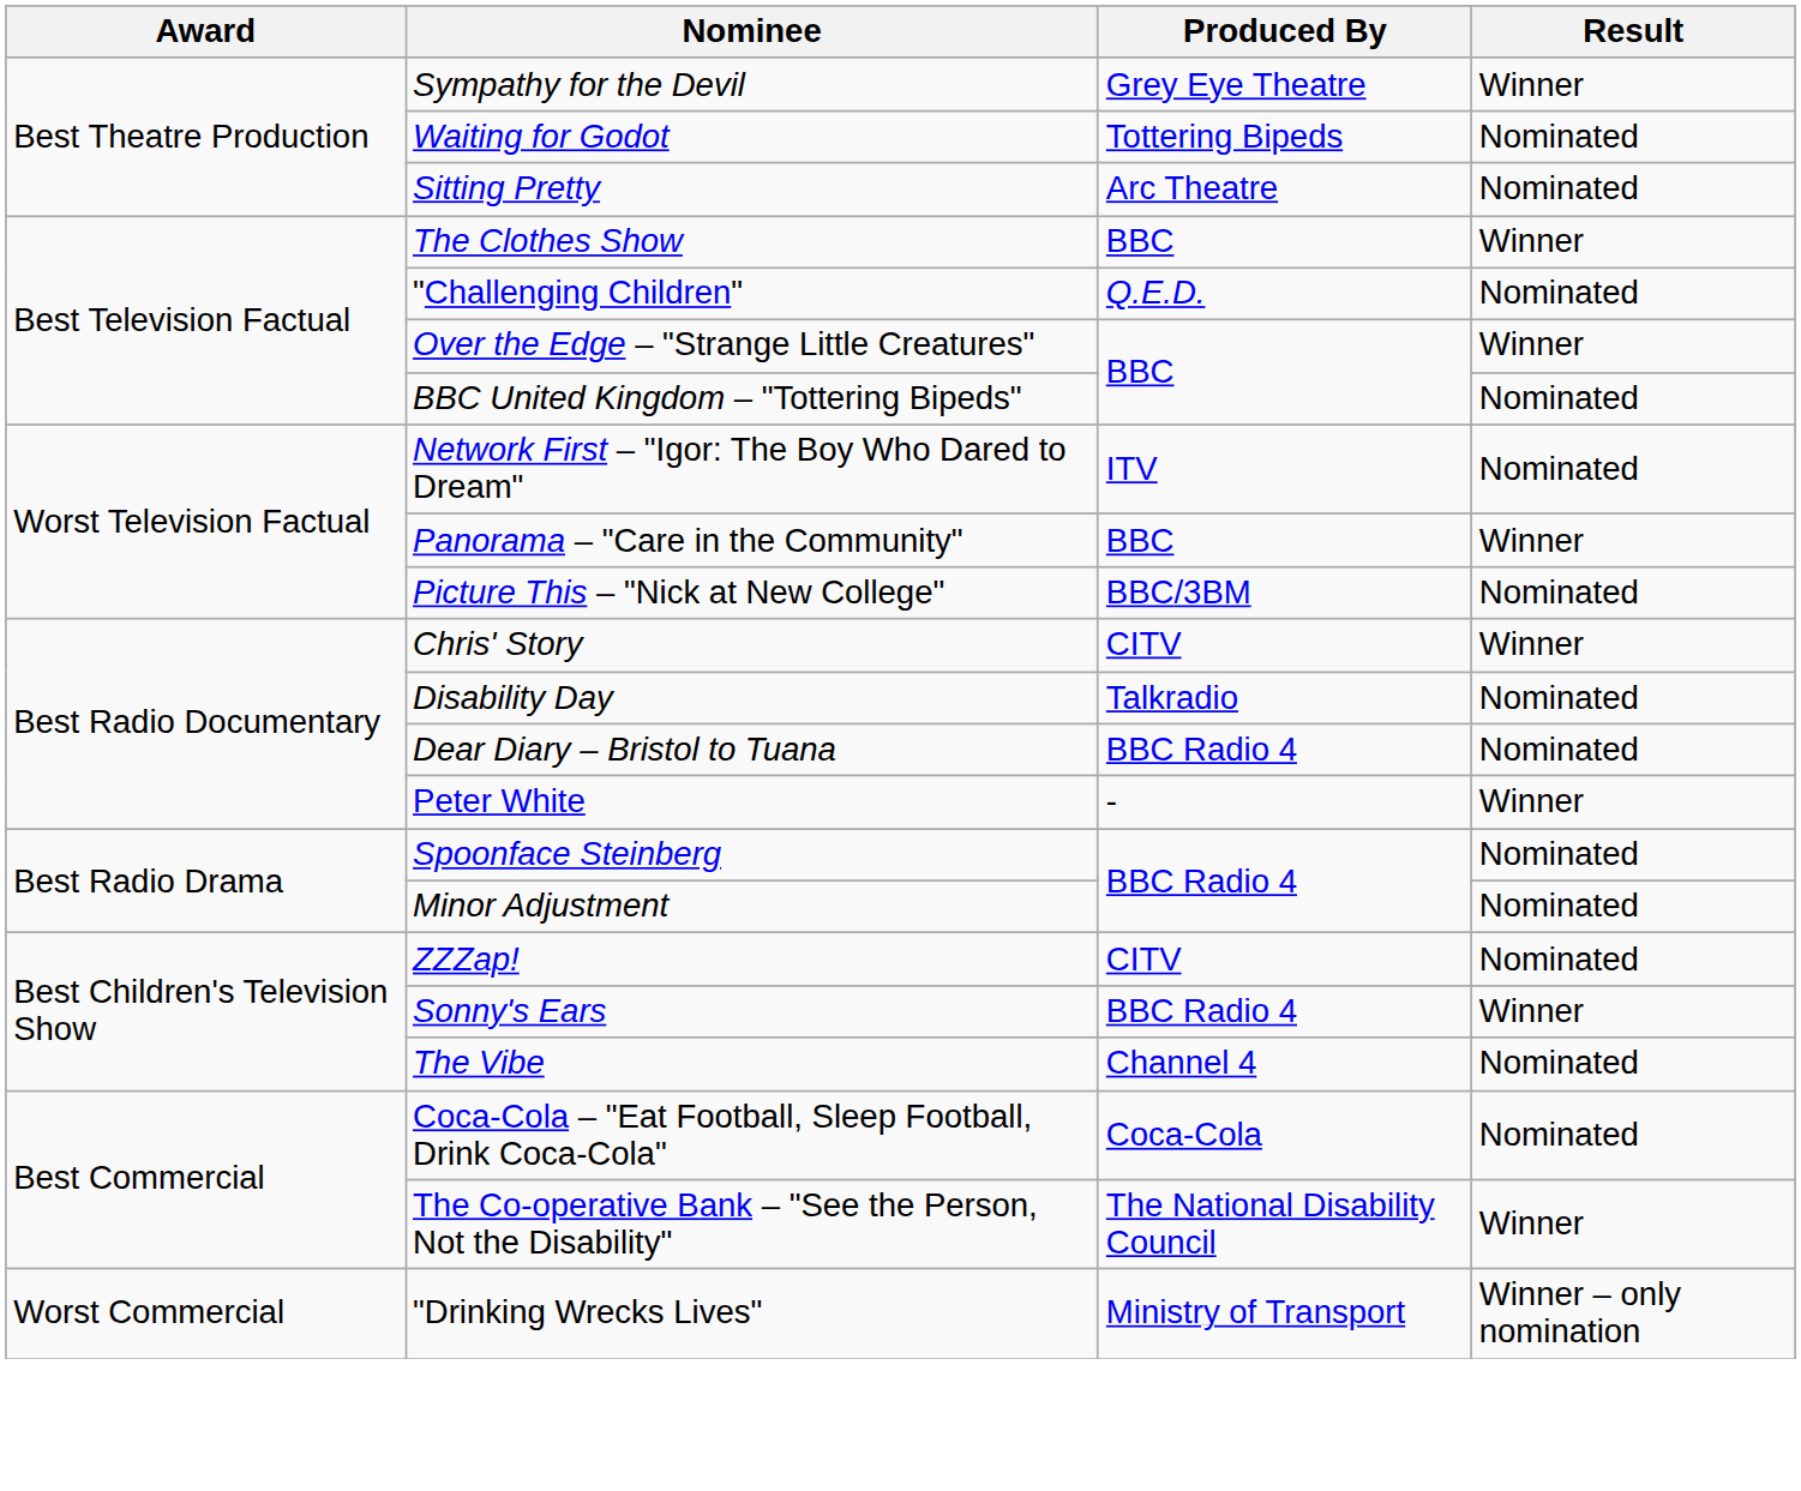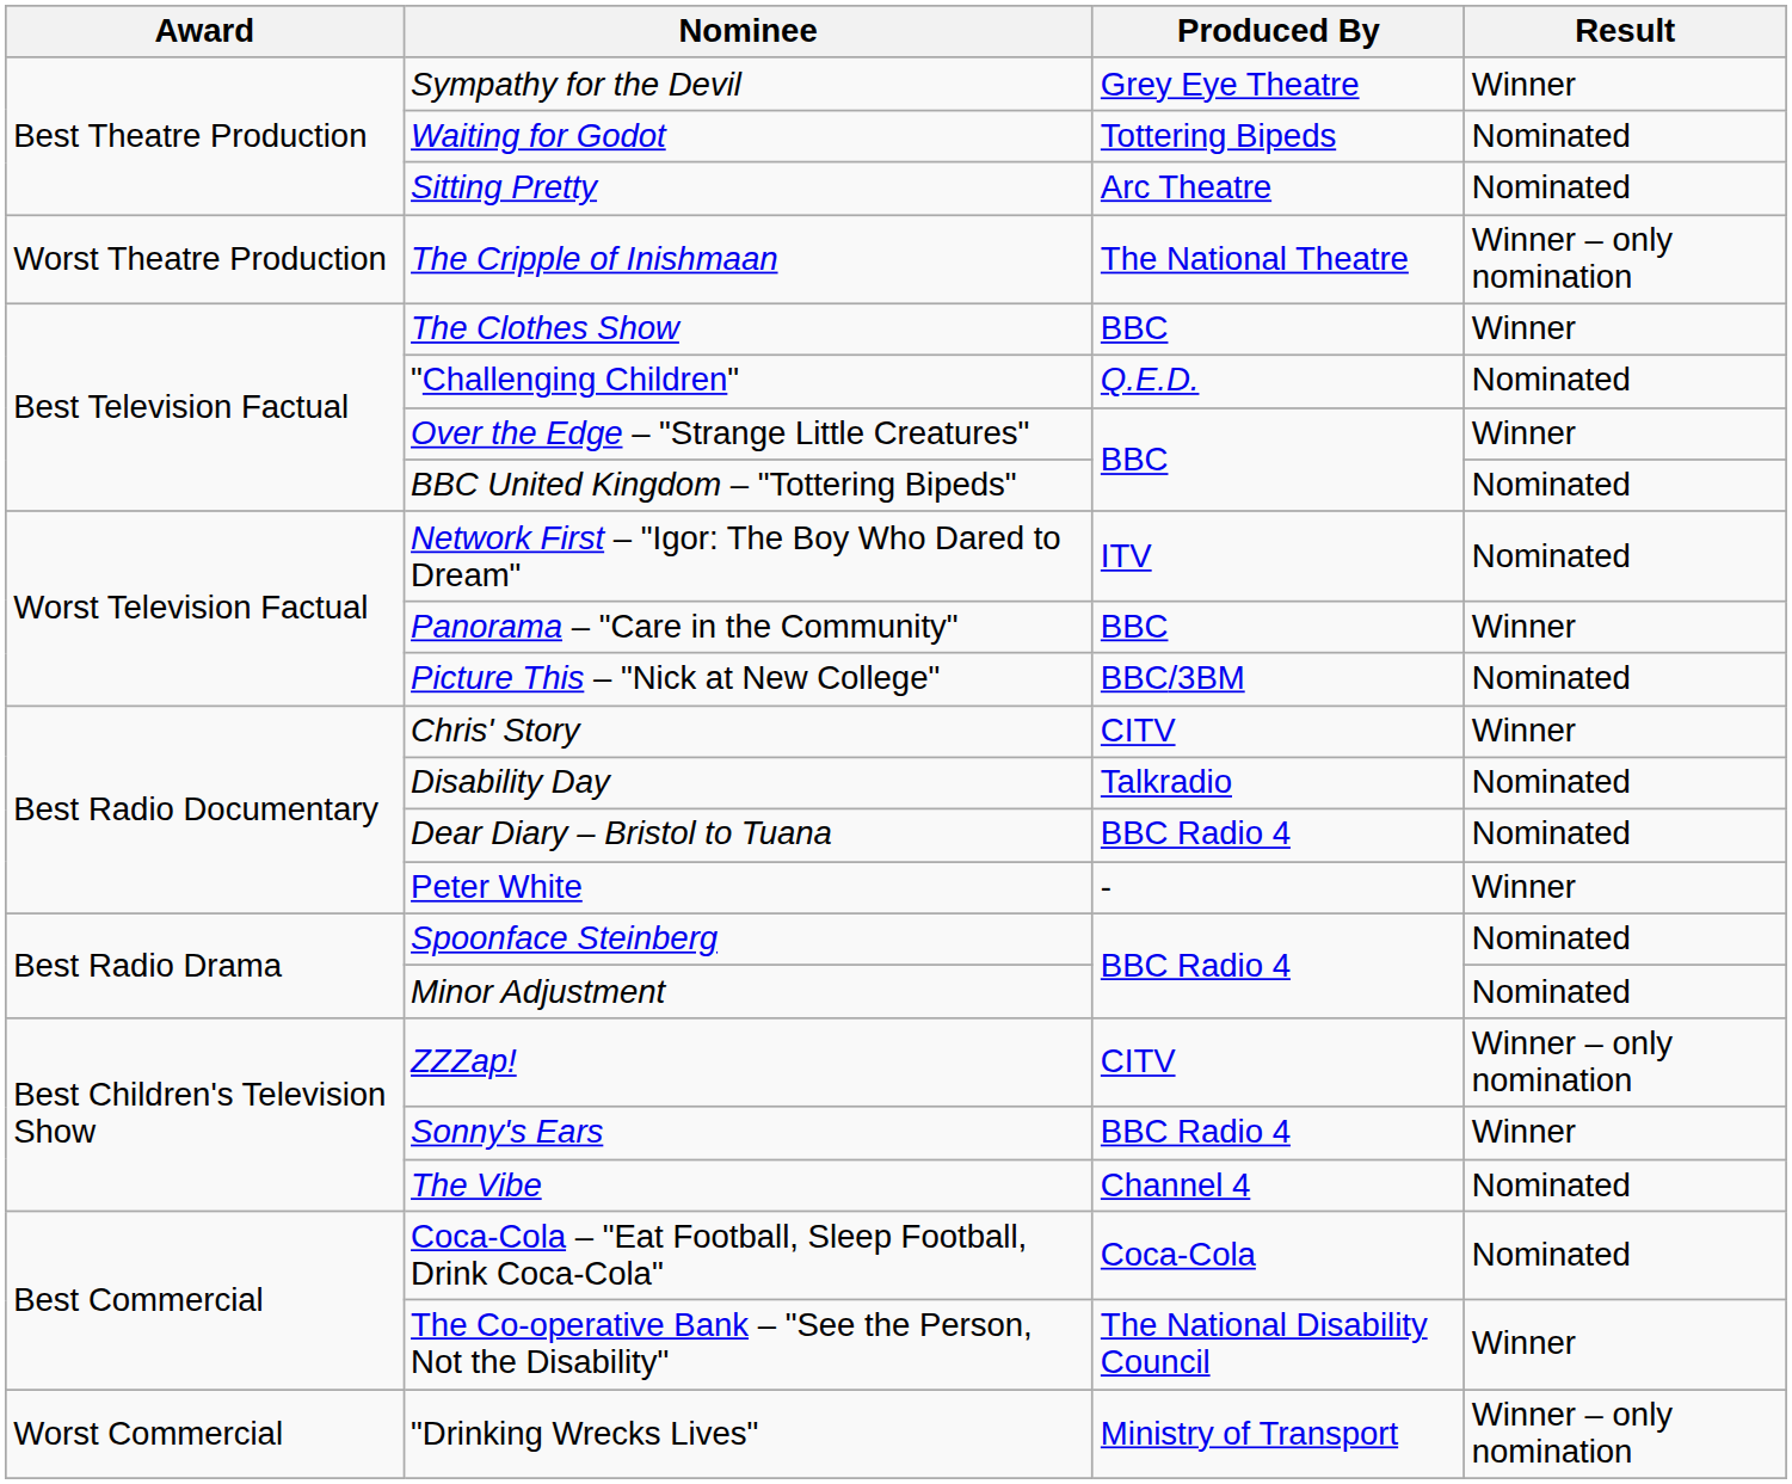 <table class="wikitable">
 <tr>
 <th>Award</th>
 <th>Nominee</th>
 <th>Produced By</th>
 <th>Result</th>
 </tr>
 <tr>
 <td rowspan="3">Best Theatre Production</td>
 <td><em>Sympathy for the Devil</em></td>
 <td><a href='#'>Grey Eye Theatre</a></td>
 <td>Winner</td>
 </tr>
 <tr>
 <td><em><a href='#'>Waiting for Godot</a></em></td>
 <td><a href='#'>Tottering Bipeds</a></td>
 <td>Nominated</td>
 </tr>
 <tr>
 <td><em><a href='#'>Sitting Pretty</a></em></td>
 <td><a href='#'>Arc Theatre</a></td>
 <td>Nominated</td>
+</tr>
+<tr>
+<td>Worst Theatre Production</td>
+<td><em><a href='#'>The Cripple of Inishmaan</a></em></td>
+<td><a href='#'>The National Theatre</a></td>
+<td>Winner – only nomination</td>
 </tr>
 <tr>
 <td rowspan="4">Best Television Factual</td>
 <td><em><a href='#'>The Clothes Show</a></em></td>
 <td><a href='#'>BBC</a></td>
 <td>Winner</td>
 </tr>
 <tr>
 <td>"<a href='#'>Challenging Children</a>"</td>
 <td><em><a href='#'>Q.E.D.</a></em></td>
 <td>Nominated</td>
 </tr>
 <tr>
 <td><em><a href='#'>Over the Edge</a></em> – "Strange Little Creatures"</td>
 <td rowspan="2"><a href='#'>BBC</a></td>
 <td>Winner</td>
 </tr>
 <tr>
 <td><em>BBC United Kingdom</em> – "Tottering Bipeds"</td>
 <td>Nominated</td>
 </tr>
 <tr>
 <td rowspan="3">Worst Television Factual</td>
 <td><em><a href='#'>Network First</a></em> – "Igor: The Boy Who Dared to Dream"</td>
 <td><a href='#'>ITV</a></td>
 <td>Nominated</td>
 </tr>
 <tr>
 <td><em><a href='#'>Panorama</a></em> – "Care in the Community"</td>
 <td><a href='#'>BBC</a></td>
 <td>Winner</td>
 </tr>
 <tr>
 <td><em><a href='#'>Picture This</a></em> – "Nick at New College"</td>
 <td><a href='#'>BBC</a><a href='#'>/3BM</a></td>
 <td>Nominated</td>
 </tr>
 <tr>
 <td rowspan="4">Best Radio Documentary</td>
 <td><em>Chris' Story</em></td>
 <td><a href='#'>CITV</a></td>
 <td>Winner</td>
 </tr>
 <tr>
 <td><em>Disability Day</em></td>
 <td><a href='#'>Talkradio</a></td>
 <td>Nominated</td>
 </tr>
 <tr>
 <td><em>Dear Diary – Bristol to Tuana </em></td>
 <td><a href='#'>BBC Radio 4</a></td>
 <td>Nominated</td>
 </tr>
 <tr>
 <td><a href='#'>Peter White</a></td>
 <td>-</td>
 <td>Winner</td>
 </tr>
 <tr>
 <td rowspan="2">Best Radio Drama</td>
 <td><em><a href='#'>Spoonface Steinberg</a></em></td>
 <td rowspan="2"><a href='#'>BBC Radio 4</a></td>
 <td>Nominated</td>
 </tr>
 <tr>
 <td><em>Minor Adjustment</em></td>
 <td>Nominated</td>
 </tr>
 <tr>
 <td rowspan="3">Best Children's Television Show</td>
 <td><em><a href='#'>ZZZap!</a></em></td>
 <td><a href='#'>CITV</a></td>
-<td>Nominated</td>
+<td>Winner – only nomination</td>
 </tr>
 <tr>
 <td><em><a href='#'>Sonny's Ears</a></em></td>
 <td><a href='#'>BBC Radio 4</a></td>
 <td>Winner</td>
 </tr>
 <tr>
 <td><em><a href='#'>The Vibe</a></em></td>
 <td><a href='#'>Channel 4</a></td>
 <td>Nominated</td>
 </tr>
 <tr>
 <td rowspan="2">Best Commercial</td>
 <td><a href='#'>Coca-Cola</a> – "Eat Football, Sleep Football, Drink Coca-Cola"</td>
 <td><a href='#'>Coca-Cola</a></td>
 <td>Nominated</td>
 </tr>
 <tr>
 <td><a href='#'>The Co-operative Bank</a> – "See the Person, Not the Disability"</td>
 <td><a href='#'>The National Disability Council</a></td>
 <td>Winner</td>
 </tr>
 <tr>
 <td>Worst Commercial</td>
 <td>"Drinking Wrecks Lives"</td>
 <td><a href='#'>Ministry of Transport</a></td>
 <td>Winner – only nomination</td>
 </tr>
 </table>
